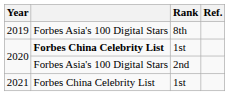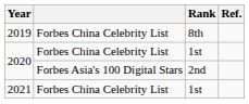 <table class="wikitable sortable">
 <tr>
 <th>Year</th>
 <th></th>
 <th>Rank</th>
 <th>Ref.</th>
 </tr>
 <tr>
 <td>2019</td>
-<td>Forbes Asia's 100 Digital Stars</td>
+<td>Forbes China Celebrity List</td>
 <td>8th</td>
 <td></td>
 </tr>
 <tr>
 <td rowspan="2">2020</td>
-<td><strong>Forbes China Celebrity List</strong></td>
+<td>Forbes China Celebrity List</td>
 <td>1st</td>
 <td></td>
 </tr>
 <tr>
 <td>Forbes Asia's 100 Digital Stars</td>
 <td>2nd</td>
 <td></td>
 </tr>
 <tr>
 <td>2021</td>
 <td>Forbes China Celebrity List</td>
 <td>1st</td>
 <td></td>
 </tr>
 </table>
